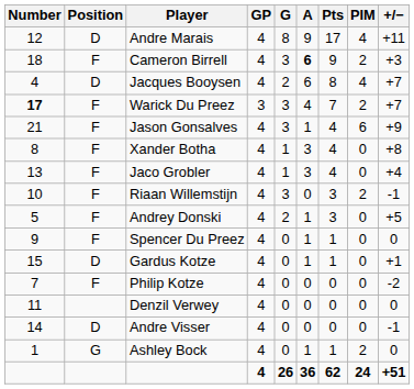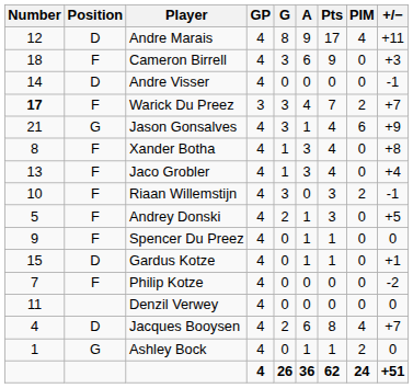 <table class="wikitable sortable" style="margin: 1em 1em 1em 0; background: #f9f9f9; border-collapse: collapse; text-align: center; border: 1px solid; padding: 4px; border-spacing=0;">
 <tr>
 <th>Number</th>
 <th>Position</th>
 <th>Player</th>
 <th>GP</th>
 <th>G</th>
 <th>A</th>
 <th>Pts</th>
 <th>PIM</th>
 <th>+/−</th>
 </tr>
 <tr>
 <td>12</td>
 <td>D</td>
 <td align=left>Andre Marais</td>
 <td>4</td>
 <td>8</td>
 <td>9</td>
 <td>17</td>
 <td>4</td>
 <td>+11</td>
 </tr>
 <tr>
 <td>18</td>
 <td>F</td>
 <td align=left>Cameron Birrell</td>
 <td>4</td>
 <td>3</td>
-<td><strong>6</strong></td>
+<td>6</td>
 <td>9</td>
-<td>2</td>
+<td>0</td>
 <td>+3</td>
 </tr>
 <tr>
+<td>14</td>
+<td>D</td>
+<td align=left>Andre Visser</td>
 <td>4</td>
-<td>D</td>
-<td align=left>Jacques Booysen</td>
-<td>4</td>
-<td>2</td>
-<td>6</td>
-<td>8</td>
-<td>4</td>
-<td>+7</td>
+<td>0</td>
+<td>0</td>
+<td>0</td>
+<td>0</td>
+<td>-1</td>
 </tr>
 <tr>
 <td><strong>17</strong></td>
 <td>F</td>
 <td align=left>Warick Du Preez</td>
 <td>3</td>
 <td>3</td>
 <td>4</td>
 <td>7</td>
 <td>2</td>
 <td>+7</td>
 </tr>
 <tr>
 <td>21</td>
-<td>F</td>
+<td>G</td>
 <td align=left>Jason Gonsalves</td>
 <td>4</td>
 <td>3</td>
 <td>1</td>
 <td>4</td>
 <td>6</td>
 <td>+9</td>
 </tr>
 <tr>
 <td>8</td>
 <td>F</td>
 <td align=left>Xander Botha</td>
 <td>4</td>
 <td>1</td>
 <td>3</td>
 <td>4</td>
 <td>0</td>
 <td>+8</td>
 </tr>
 <tr>
 <td>13</td>
 <td>F</td>
 <td align=left>Jaco Grobler</td>
 <td>4</td>
 <td>1</td>
 <td>3</td>
 <td>4</td>
 <td>0</td>
 <td>+4</td>
 </tr>
 <tr>
 <td>10</td>
 <td>F</td>
 <td align=left>Riaan Willemstijn</td>
 <td>4</td>
 <td>3</td>
 <td>0</td>
 <td>3</td>
 <td>2</td>
 <td>-1</td>
 </tr>
 <tr>
 <td>5</td>
 <td>F</td>
 <td align=left>Andrey Donski</td>
 <td>4</td>
 <td>2</td>
 <td>1</td>
 <td>3</td>
 <td>0</td>
 <td>+5</td>
 </tr>
 <tr>
 <td>9</td>
 <td>F</td>
 <td align=left>Spencer Du Preez</td>
 <td>4</td>
 <td>0</td>
 <td>1</td>
 <td>1</td>
 <td>0</td>
 <td>0</td>
 </tr>
 <tr>
 <td>15</td>
 <td>D</td>
 <td align=left>Gardus Kotze</td>
 <td>4</td>
 <td>0</td>
 <td>1</td>
 <td>1</td>
 <td>0</td>
 <td>+1</td>
 </tr>
 <tr>
 <td>7</td>
 <td>F</td>
 <td align=left>Philip Kotze</td>
 <td>4</td>
 <td>0</td>
 <td>0</td>
 <td>0</td>
 <td>0</td>
 <td>-2</td>
 </tr>
 <tr>
 <td>11</td>
 <td></td>
 <td align=left>Denzil Verwey</td>
 <td>4</td>
 <td>0</td>
 <td>0</td>
 <td>0</td>
 <td>0</td>
 <td>0</td>
 </tr>
 <tr>
-<td>14</td>
+<td>4</td>
 <td>D</td>
-<td align=left>Andre Visser</td>
+<td align=left>Jacques Booysen</td>
 <td>4</td>
-<td>0</td>
-<td>0</td>
-<td>0</td>
-<td>0</td>
-<td>-1</td>
+<td>2</td>
+<td>6</td>
+<td>8</td>
+<td>4</td>
+<td>+7</td>
 </tr>
 <tr>
 <td>1</td>
 <td>G</td>
 <td align=left>Ashley Bock</td>
 <td>4</td>
 <td>0</td>
 <td>1</td>
 <td>1</td>
 <td>2</td>
 <td>0</td>
 </tr>
 <tr>
 <td></td>
 <td></td>
 <td></td>
 <td><strong>4</strong></td>
 <td><strong>26</strong></td>
 <td><strong>36</strong></td>
 <td><strong>62</strong></td>
 <td><strong>24</strong></td>
 <td><strong>+51</strong></td>
 </tr>
 </table>
